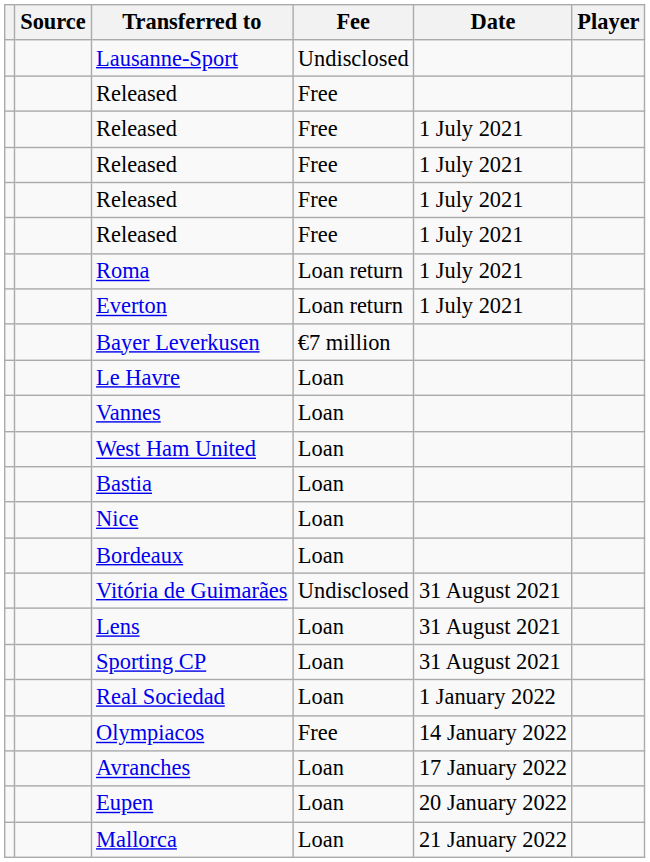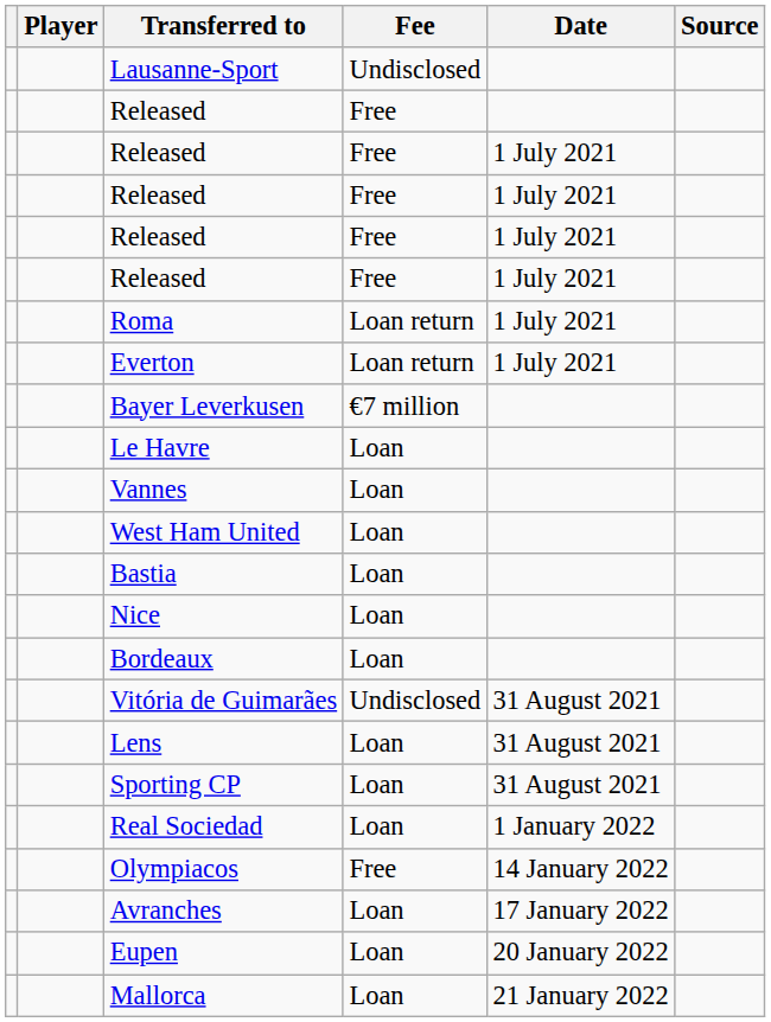 <table class="wikitable plainrowheaders sortable">
 <tr>
 <th></th>
-<th scope="col">Source</th>
+<th scope="col">Player</th>
 <th>Transferred to</th>
 <th style="width: 65px;">Fee</th>
 <th scope="col">Date</th>
-<th scope="col">Player</th>
+<th scope="col">Source</th>
 </tr>
 <tr>
 <td align="center"></td>
 <td></td>
 <td> <a href='#'>Lausanne-Sport</a></td>
 <td>Undisclosed</td>
 <td></td>
 <td></td>
 </tr>
 <tr>
 <td align="center"></td>
 <td></td>
 <td>Released</td>
 <td>Free</td>
 <td></td>
 <td></td>
 </tr>
 <tr>
 <td align="center"></td>
 <td></td>
 <td>Released</td>
 <td>Free</td>
 <td>1 July 2021</td>
 <td></td>
 </tr>
 <tr>
 <td align="center"></td>
 <td></td>
 <td>Released</td>
 <td>Free</td>
 <td>1 July 2021</td>
 <td></td>
 </tr>
 <tr>
 <td align="center"></td>
 <td></td>
 <td>Released</td>
 <td>Free</td>
 <td>1 July 2021</td>
 <td></td>
 </tr>
 <tr>
 <td align="center"></td>
 <td></td>
 <td>Released</td>
 <td>Free</td>
 <td>1 July 2021</td>
 <td></td>
 </tr>
 <tr>
 <td align="center"></td>
 <td></td>
 <td> <a href='#'>Roma</a></td>
 <td>Loan return</td>
 <td>1 July 2021</td>
 <td></td>
 </tr>
 <tr>
 <td align="center"></td>
 <td></td>
 <td> <a href='#'>Everton</a></td>
 <td>Loan return</td>
 <td>1 July 2021</td>
 <td></td>
 </tr>
 <tr>
 <td align="center"></td>
 <td></td>
 <td> <a href='#'>Bayer Leverkusen</a></td>
 <td>€7 million</td>
 <td></td>
 <td></td>
 </tr>
 <tr>
 <td align="center"></td>
 <td></td>
 <td> <a href='#'>Le Havre</a></td>
 <td>Loan</td>
 <td></td>
 <td></td>
 </tr>
 <tr>
 <td align="center"></td>
 <td></td>
 <td> <a href='#'>Vannes</a></td>
 <td>Loan</td>
 <td></td>
 <td></td>
 </tr>
 <tr>
 <td align="center"></td>
 <td></td>
 <td> <a href='#'>West Ham United</a></td>
 <td>Loan</td>
 <td></td>
 <td></td>
 </tr>
 <tr>
 <td align="center"></td>
 <td></td>
 <td> <a href='#'>Bastia</a></td>
 <td>Loan</td>
 <td></td>
 <td></td>
 </tr>
 <tr>
 <td align="center"></td>
 <td></td>
 <td> <a href='#'>Nice</a></td>
 <td>Loan</td>
 <td></td>
 <td></td>
 </tr>
 <tr>
 <td align="center"></td>
 <td></td>
 <td> <a href='#'>Bordeaux</a></td>
 <td>Loan</td>
 <td></td>
 <td></td>
 </tr>
 <tr>
 <td align="center"></td>
 <td></td>
 <td> <a href='#'>Vitória de Guimarães</a></td>
 <td>Undisclosed</td>
 <td>31 August 2021</td>
 <td></td>
 </tr>
 <tr>
 <td align="center"></td>
 <td></td>
 <td> <a href='#'>Lens</a></td>
 <td>Loan</td>
 <td>31 August 2021</td>
 <td></td>
 </tr>
 <tr>
 <td align="center"></td>
 <td></td>
 <td> <a href='#'>Sporting CP</a></td>
 <td>Loan</td>
 <td>31 August 2021</td>
 <td></td>
 </tr>
 <tr>
 <td align="center"></td>
 <td></td>
 <td> <a href='#'>Real Sociedad</a></td>
 <td>Loan</td>
 <td>1 January 2022</td>
 <td></td>
 </tr>
 <tr>
 <td align="center"></td>
 <td></td>
 <td> <a href='#'>Olympiacos</a></td>
 <td>Free</td>
 <td>14 January 2022</td>
 <td></td>
 </tr>
 <tr>
 <td align="center"></td>
 <td></td>
 <td> <a href='#'>Avranches</a></td>
 <td>Loan</td>
 <td>17 January 2022</td>
 <td></td>
 </tr>
 <tr>
 <td align="center"></td>
 <td></td>
 <td> <a href='#'>Eupen</a></td>
 <td>Loan</td>
 <td>20 January 2022</td>
 <td></td>
 </tr>
 <tr>
 <td align="center"></td>
 <td></td>
 <td> <a href='#'>Mallorca</a></td>
 <td>Loan</td>
 <td>21 January 2022</td>
 <td></td>
 </tr>
 </table>
